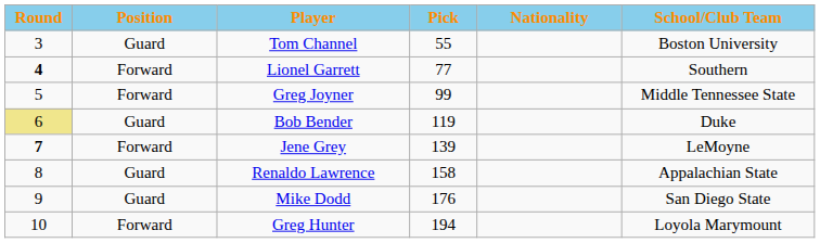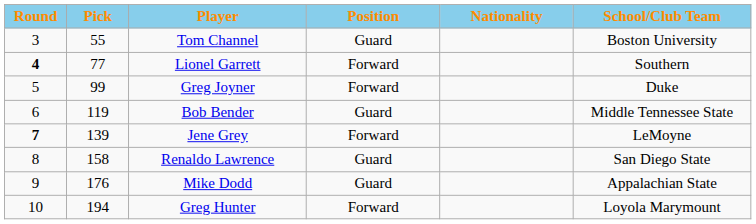 <table class="wikitable sortable sortable">
 <tr>
 <th style="background-color: #87CEEB;  color: #FF8C00" width="7%">Round</th>
+<th style="background-color: #87CEEB;  color: #FF8C00" width="7%">Pick</th>
+<th style="background-color: #87CEEB;  color: #FF8C00" width="20%">Player</th>
 <th style="background-color: #87CEEB;  color: #FF8C00" width="15%">Position</th>
-<th style="background-color: #87CEEB;  color: #FF8C00" width="20%">Player</th>
-<th style="background-color: #87CEEB;  color: #FF8C00" width="7%">Pick</th>
 <th style="background-color: #87CEEB;  color: #FF8C00" width="15%">Nationality</th>
 <th style="background-color: #87CEEB;  color: #FF8C00" width="20%">School/Club Team</th>
 </tr>
 <tr style="text-align: center">
 <td>3</td>
+<td>55</td>
+<td><a href='#'>Tom Channel</a></td>
 <td>Guard</td>
-<td><a href='#'>Tom Channel</a></td>
-<td>55</td>
 <td></td>
 <td>Boston University</td>
 </tr>
 <tr style="text-align: center">
 <td><strong>4</strong></td>
+<td>77</td>
+<td><a href='#'>Lionel Garrett</a></td>
 <td>Forward</td>
-<td><a href='#'>Lionel Garrett</a></td>
-<td>77</td>
 <td></td>
 <td>Southern</td>
 </tr>
 <tr style="text-align: center">
 <td>5</td>
+<td>99</td>
+<td><a href='#'>Greg Joyner</a></td>
 <td>Forward</td>
-<td><a href='#'>Greg Joyner</a></td>
-<td>99</td>
+<td></td>
+<td>Duke</td>
+</tr>
+<tr style="text-align: center">
+<td>6</td>
+<td>119</td>
+<td><a href='#'>Bob Bender</a></td>
+<td>Guard</td>
 <td></td>
 <td>Middle Tennessee State</td>
 </tr>
 <tr style="text-align: center">
-<td style="background: khaki;">6</td>
-<td>Guard</td>
-<td><a href='#'>Bob Bender</a></td>
-<td>119</td>
-<td></td>
-<td>Duke</td>
-</tr>
-<tr style="text-align: center">
 <td><strong>7</strong></td>
+<td>139</td>
+<td><a href='#'>Jene Grey</a></td>
 <td>Forward</td>
-<td><a href='#'>Jene Grey</a></td>
-<td>139</td>
 <td></td>
 <td>LeMoyne</td>
 </tr>
 <tr style="text-align: center">
 <td>8</td>
+<td>158</td>
+<td><a href='#'>Renaldo Lawrence</a></td>
 <td>Guard</td>
-<td><a href='#'>Renaldo Lawrence</a></td>
-<td>158</td>
+<td></td>
+<td>San Diego State</td>
+</tr>
+<tr style="text-align: center">
+<td>9</td>
+<td>176</td>
+<td><a href='#'>Mike Dodd</a></td>
+<td>Guard</td>
 <td></td>
 <td>Appalachian State</td>
 </tr>
 <tr style="text-align: center">
-<td>9</td>
-<td>Guard</td>
-<td><a href='#'>Mike Dodd</a></td>
-<td>176</td>
-<td></td>
-<td>San Diego State</td>
-</tr>
-<tr style="text-align: center">
 <td>10</td>
+<td>194</td>
+<td><a href='#'>Greg Hunter</a></td>
 <td>Forward</td>
-<td><a href='#'>Greg Hunter</a></td>
-<td>194</td>
 <td></td>
 <td>Loyola Marymount</td>
 </tr>
 </table>
